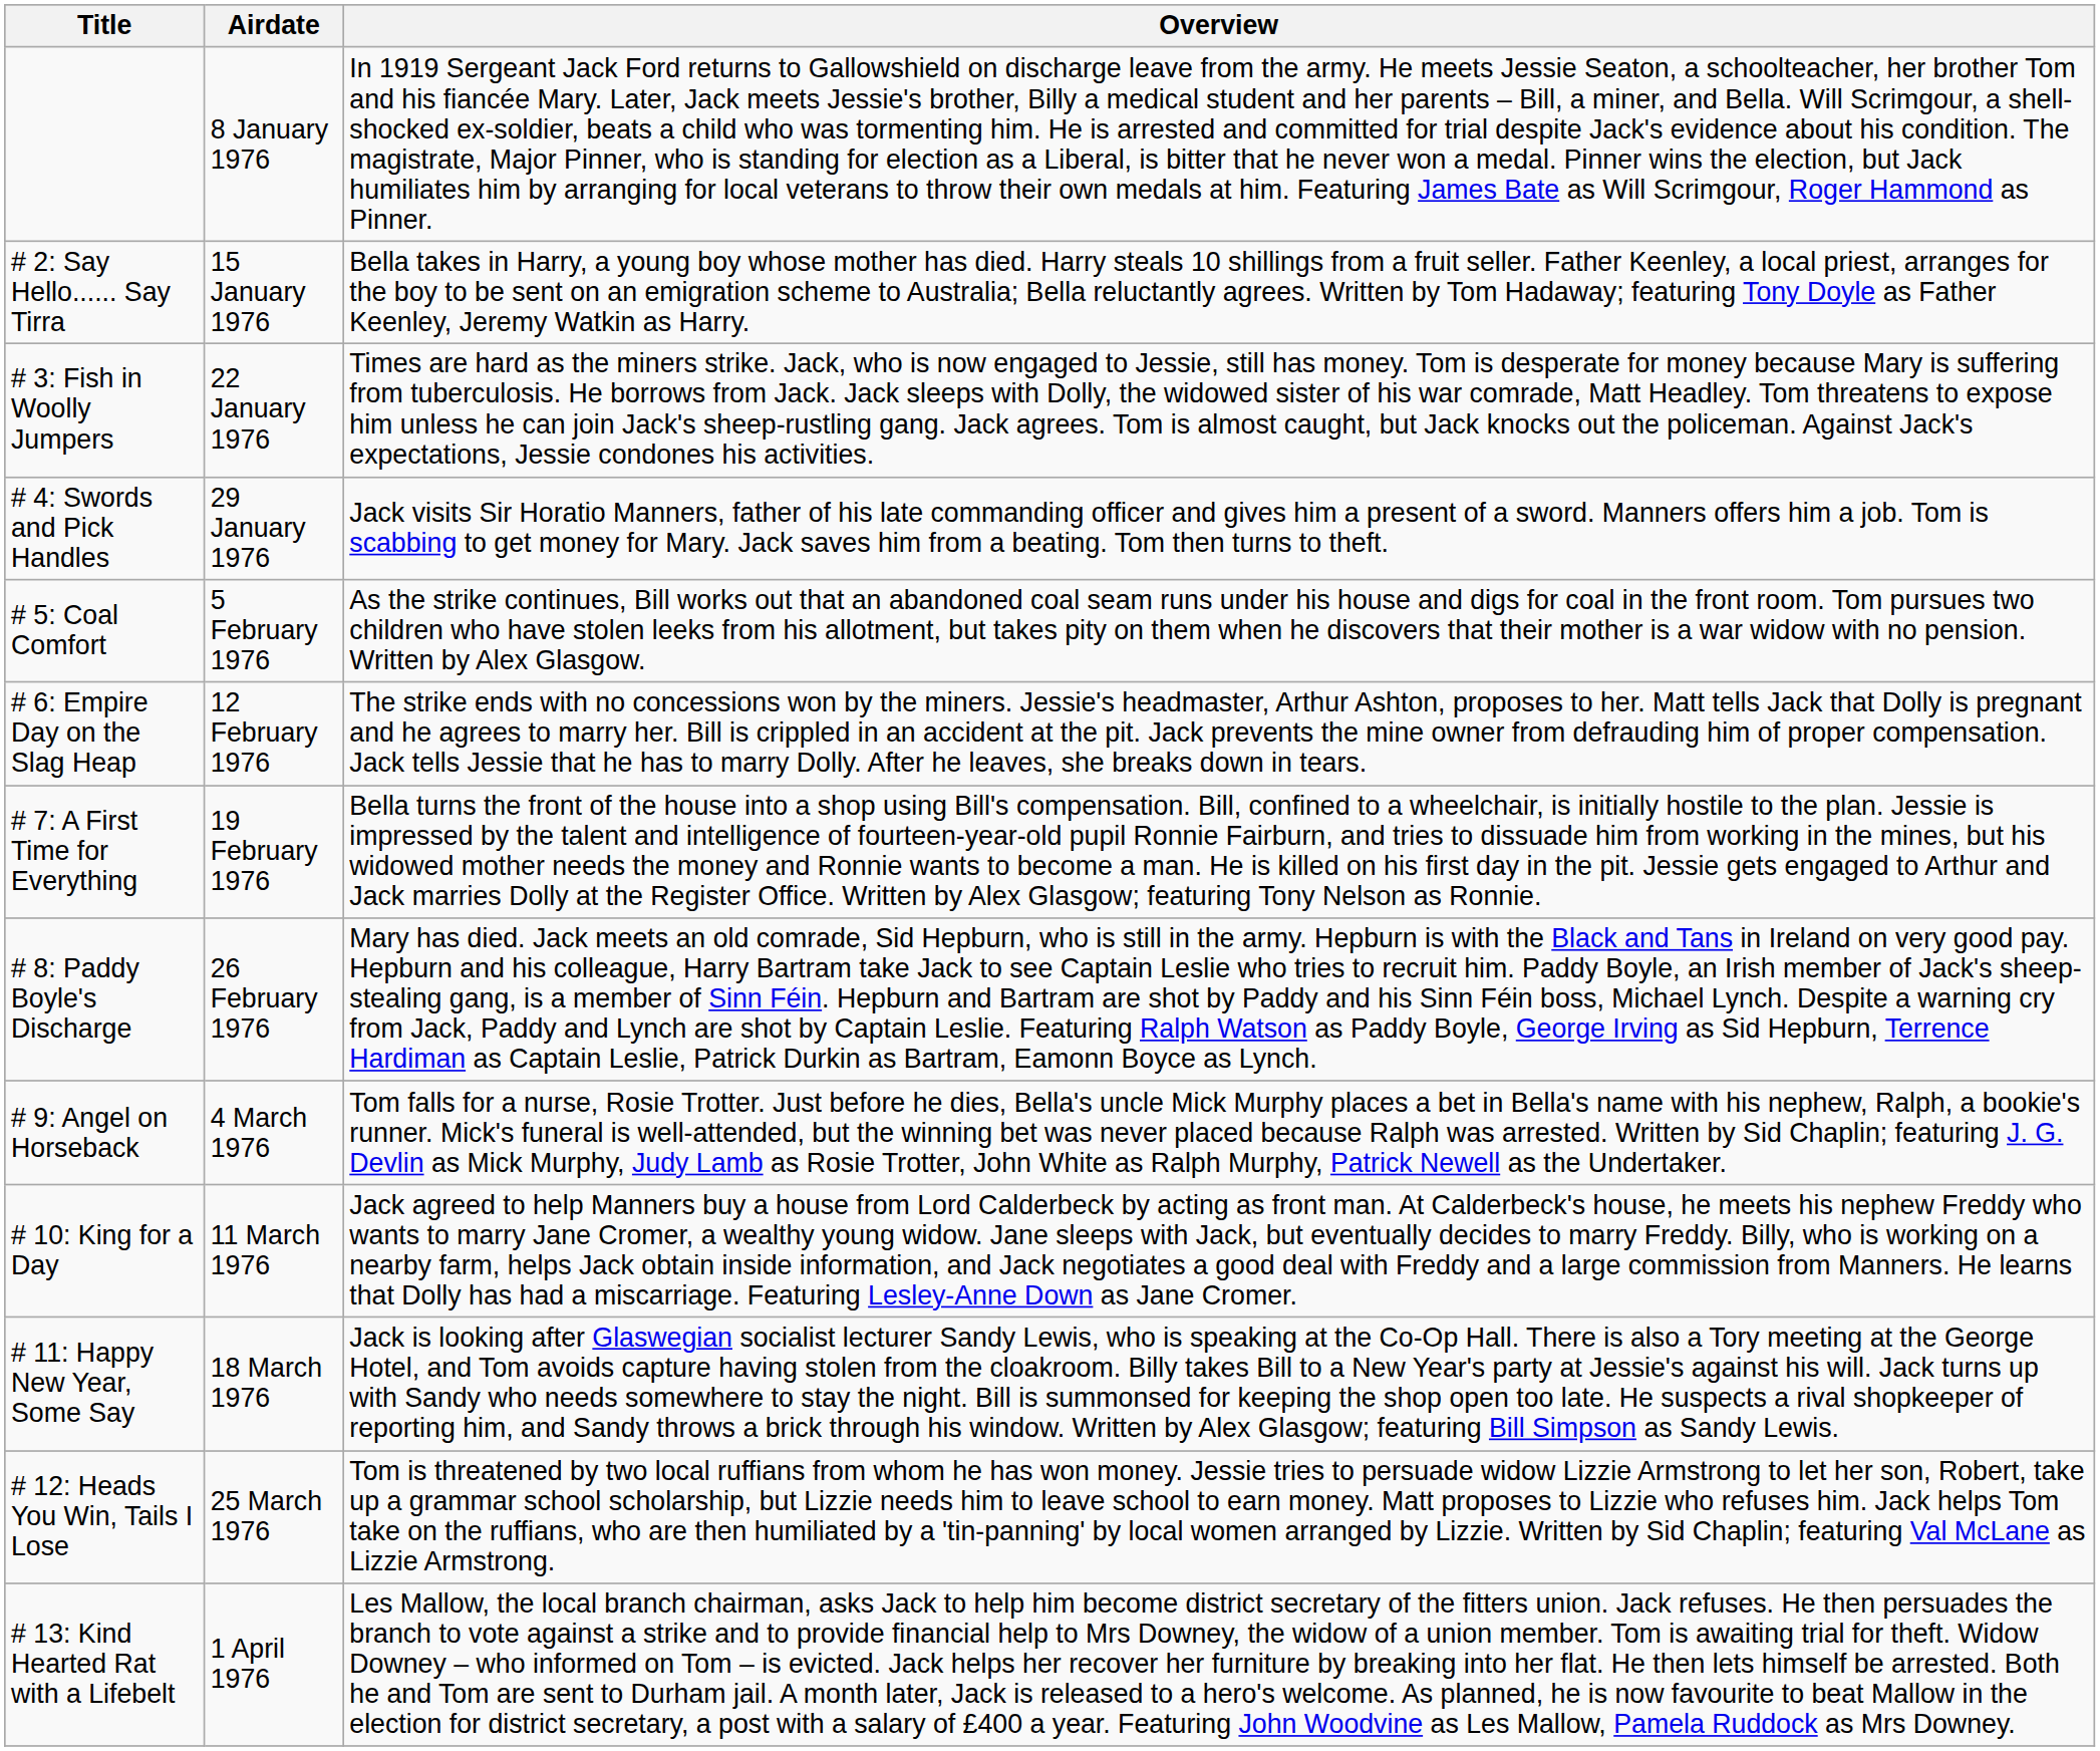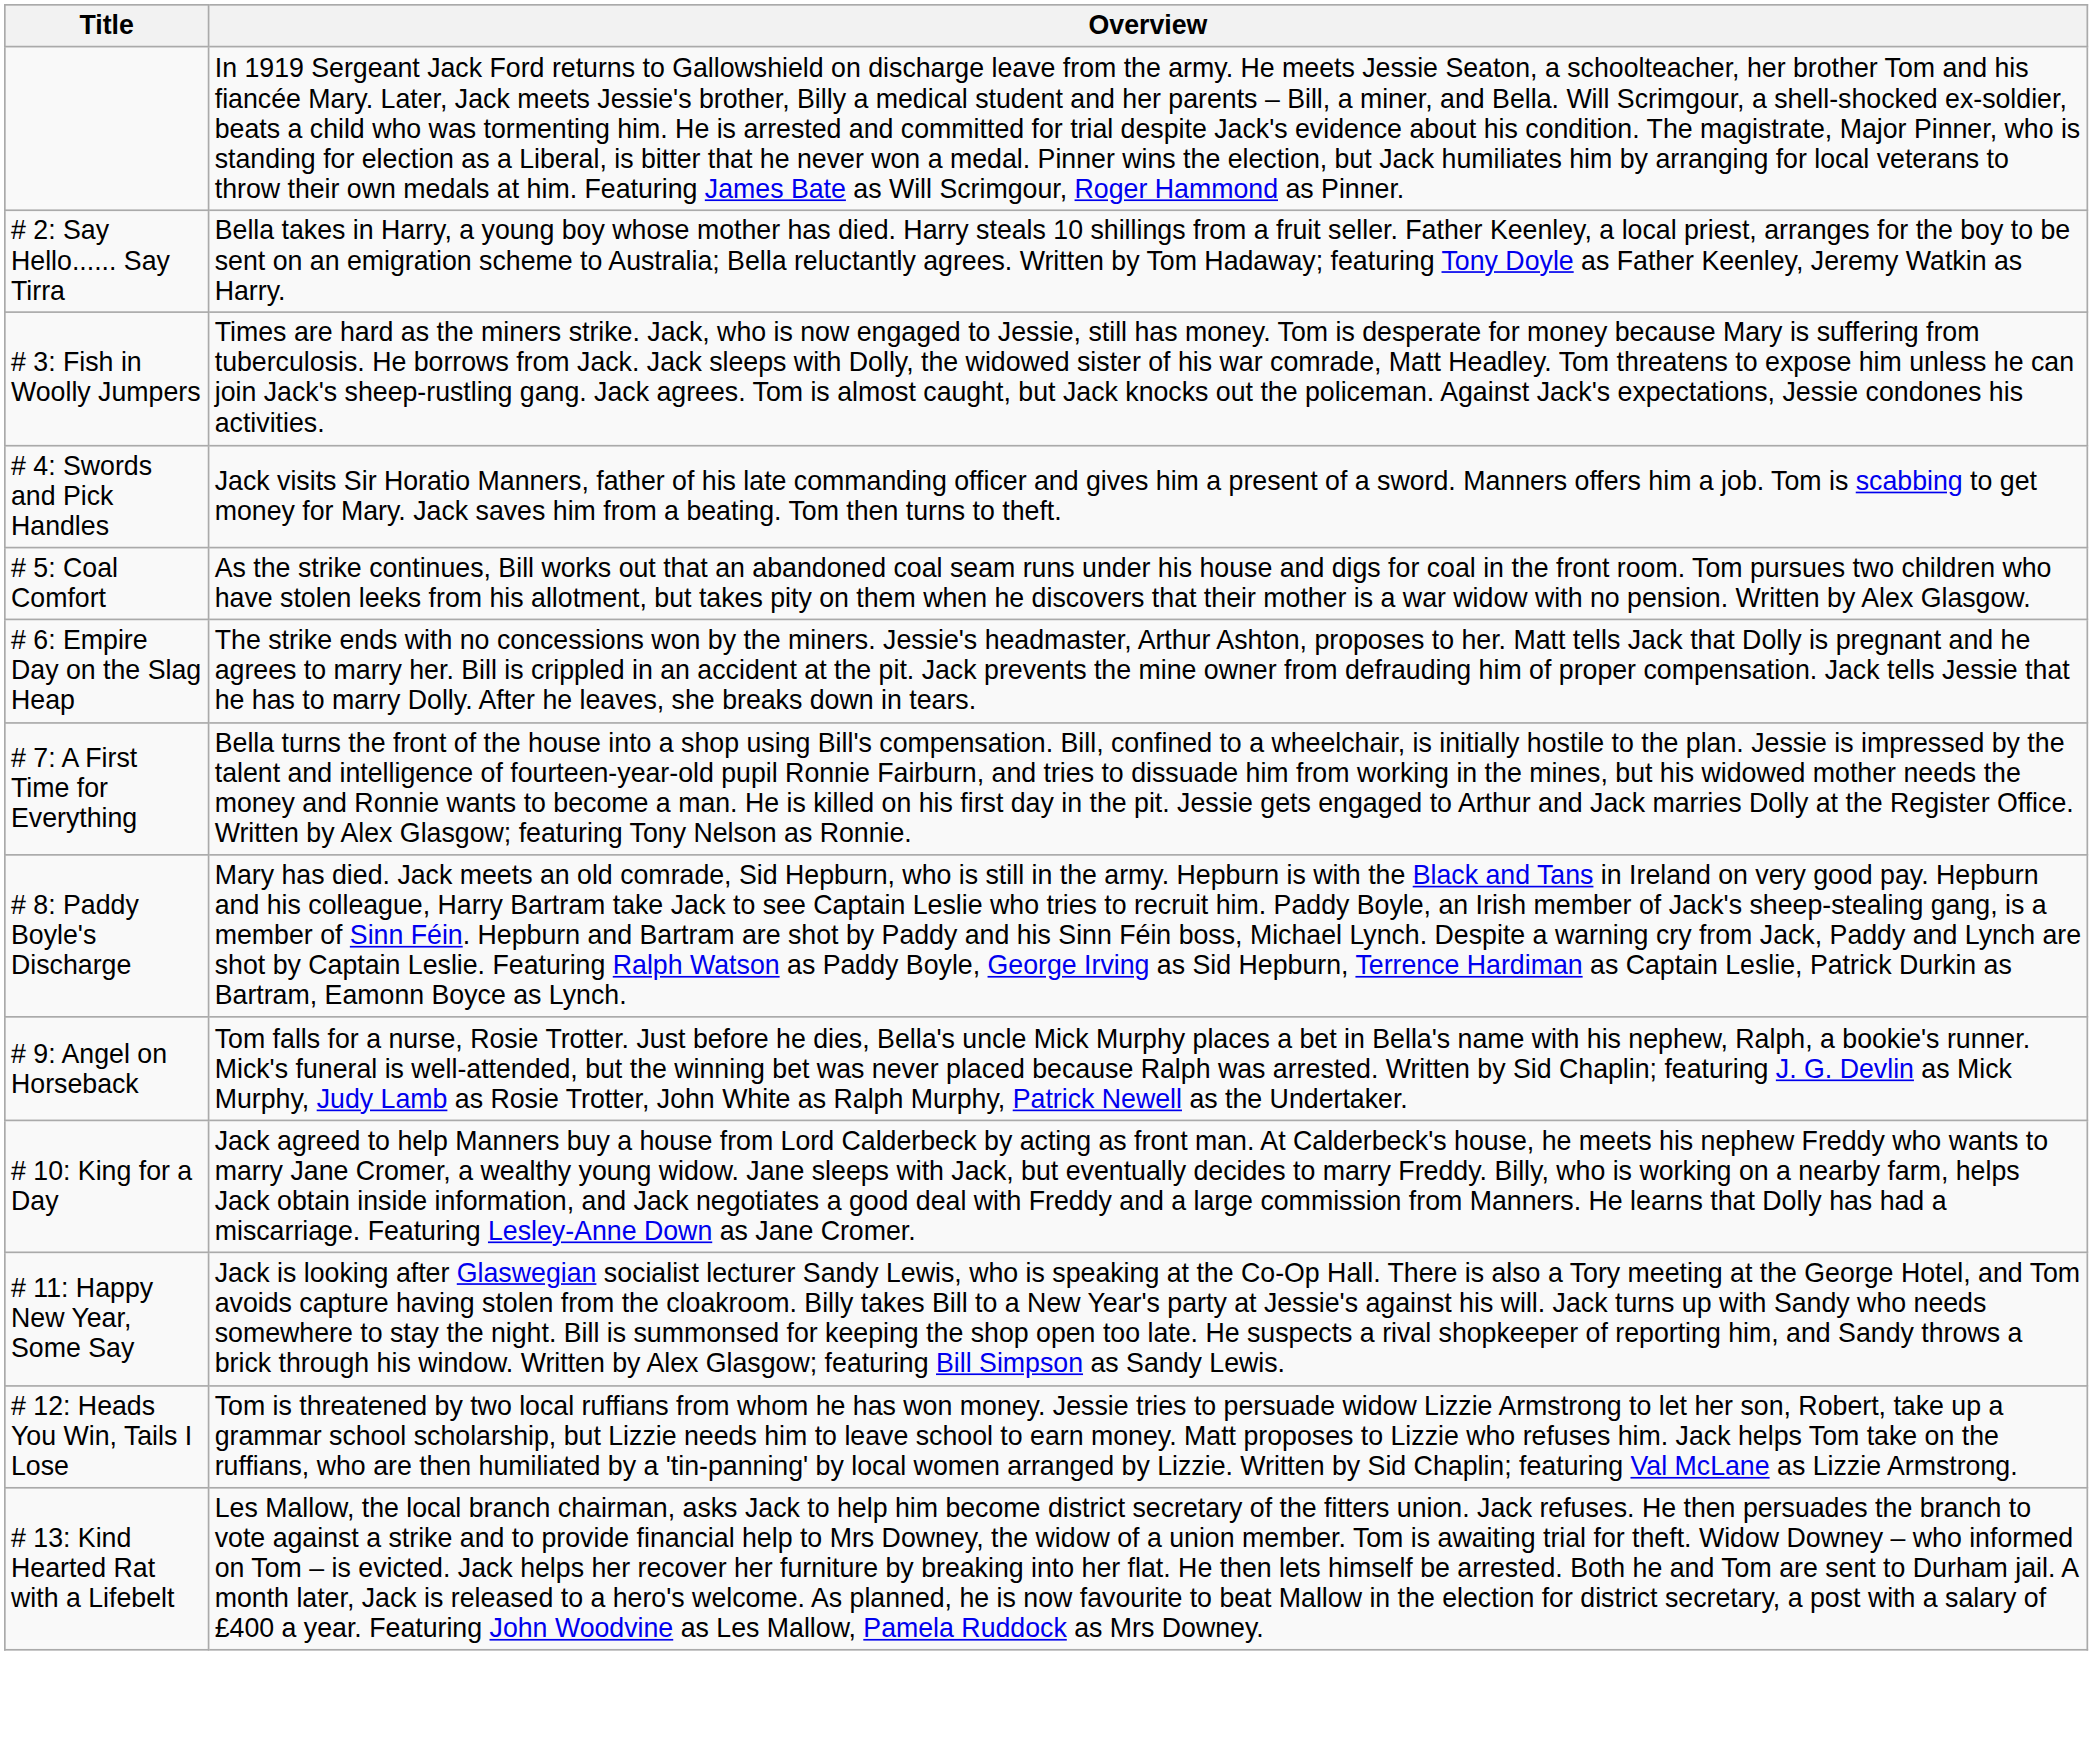 <table class="wikitable" style="font-size: 100%;">
 <tr style="background:#EFEFEF">
 <th>Title</th>
-<th><strong>Airdate</strong></th>
 <th><strong>Overview</strong></th>
 </tr>
 <tr>
 <td></td>
-<td>8 January 1976</td>
 <td>In 1919 Sergeant Jack Ford returns to Gallowshield on discharge leave from the army.  He meets Jessie Seaton, a schoolteacher, her brother Tom and his fiancée Mary. Later, Jack meets Jessie's brother, Billy a medical student and her parents – Bill, a miner, and Bella. Will Scrimgour, a shell-shocked ex-soldier, beats a child who was tormenting him.  He is arrested and committed for trial despite Jack's evidence about his condition. The magistrate, Major Pinner, who is standing for election as a Liberal, is bitter that he never won a medal. Pinner wins the election, but Jack humiliates him by arranging for local veterans to throw their own medals at him. Featuring <a href='#'>James Bate</a> as Will Scrimgour, <a href='#'>Roger Hammond</a> as Pinner.</td>
 </tr>
 <tr>
 <td># 2: Say Hello...... Say Tirra</td>
-<td>15 January 1976</td>
 <td>Bella takes in Harry, a young boy whose mother has died. Harry steals 10 shillings from a fruit seller.  Father Keenley, a local priest, arranges for the boy to be sent on an emigration scheme to Australia; Bella reluctantly agrees. Written by Tom Hadaway; featuring <a href='#'>Tony Doyle</a> as Father Keenley, Jeremy Watkin as Harry.</td>
 </tr>
 <tr>
 <td># 3: Fish in Woolly Jumpers</td>
-<td>22 January 1976</td>
 <td>Times are hard as the miners strike. Jack, who is now engaged to Jessie, still has money.  Tom is desperate for money because Mary is suffering from tuberculosis. He borrows from Jack. Jack sleeps with Dolly, the widowed sister of his war comrade, Matt Headley. Tom threatens to expose him unless he can join Jack's sheep-rustling gang. Jack agrees. Tom is almost caught, but Jack knocks out the policeman.  Against Jack's expectations, Jessie condones his activities.</td>
 </tr>
 <tr>
 <td># 4: Swords and Pick Handles</td>
-<td>29 January 1976</td>
 <td>Jack visits Sir Horatio Manners, father of his late commanding officer and gives him a present of a sword. Manners offers him a job. Tom is <a href='#'>scabbing</a> to get money for Mary. Jack saves him from a beating. Tom then turns to theft.</td>
 </tr>
 <tr>
 <td># 5: Coal Comfort</td>
-<td>5 February 1976</td>
 <td>As the strike continues, Bill works out that an abandoned coal seam runs under his house and digs for coal in the front room. Tom pursues two children who have stolen leeks from his allotment, but takes pity on them when he discovers that their mother is a war widow with no pension. Written by Alex Glasgow.</td>
 </tr>
 <tr>
 <td># 6: Empire Day on the Slag Heap</td>
-<td>12 February 1976</td>
 <td>The strike ends with no concessions won by the miners. Jessie's headmaster, Arthur Ashton, proposes to her. Matt tells Jack that Dolly is pregnant and he agrees to marry her. Bill is crippled in an accident at the pit. Jack prevents the mine owner from defrauding him of proper compensation. Jack tells Jessie that he has to marry Dolly.  After he leaves, she breaks down in tears.</td>
 </tr>
 <tr>
 <td># 7: A First Time for Everything</td>
-<td>19 February 1976</td>
 <td>Bella turns the front of the house into a shop using Bill's compensation. Bill, confined to a wheelchair, is initially hostile to the plan. Jessie is impressed by the talent and intelligence of fourteen-year-old pupil Ronnie Fairburn, and tries to dissuade him from working in the mines, but his widowed mother needs the money and Ronnie wants to become a man.  He is killed on his first day in the pit. Jessie gets engaged to Arthur and Jack marries Dolly at the Register Office. Written by Alex Glasgow; featuring Tony Nelson as Ronnie.</td>
 </tr>
 <tr>
 <td># 8: Paddy Boyle's Discharge</td>
-<td>26 February 1976</td>
 <td>Mary has died. Jack meets an old comrade, Sid Hepburn, who is still in the army. Hepburn is with the <a href='#'>Black and Tans</a> in Ireland on very good pay.  Hepburn and his colleague, Harry Bartram take Jack to see Captain Leslie who tries to recruit him. Paddy Boyle, an Irish member of Jack's sheep-stealing gang, is a member of <a href='#'>Sinn Féin</a>. Hepburn and Bartram are shot by Paddy and his Sinn Féin boss, Michael Lynch.  Despite a warning cry from Jack, Paddy and Lynch are shot by Captain Leslie. Featuring <a href='#'>Ralph Watson</a> as Paddy Boyle, <a href='#'>George Irving</a> as Sid Hepburn, <a href='#'>Terrence Hardiman</a> as Captain Leslie, Patrick Durkin as Bartram, Eamonn Boyce as Lynch.</td>
 </tr>
 <tr>
 <td># 9: Angel on Horseback</td>
-<td>4 March 1976</td>
 <td>Tom falls for a nurse, Rosie Trotter. Just before he dies, Bella's uncle Mick Murphy places a bet in Bella's name with his nephew, Ralph, a bookie's runner.  Mick's funeral is well-attended, but the winning bet was never placed because Ralph was arrested. Written by Sid Chaplin; featuring <a href='#'>J. G. Devlin</a> as Mick Murphy, <a href='#'>Judy Lamb</a> as Rosie Trotter, John White as Ralph Murphy, <a href='#'>Patrick Newell</a> as the Undertaker.</td>
 </tr>
 <tr>
 <td># 10: King for a Day</td>
-<td>11 March 1976</td>
 <td>Jack agreed to help Manners buy a house from Lord Calderbeck by acting as front man. At Calderbeck's house, he meets his nephew Freddy who wants to marry Jane Cromer, a wealthy young widow. Jane sleeps with Jack, but eventually decides to marry Freddy. Billy, who is working on a nearby farm, helps Jack obtain inside information, and Jack negotiates a good deal with Freddy and a large commission from Manners. He learns that Dolly has had a miscarriage. Featuring <a href='#'>Lesley-Anne Down</a> as Jane Cromer.</td>
 </tr>
 <tr>
 <td># 11: Happy New Year, Some Say</td>
-<td>18 March 1976</td>
 <td>Jack is looking after <a href='#'>Glaswegian</a> socialist lecturer Sandy Lewis, who is speaking at the Co-Op Hall. There is also a Tory meeting at the George Hotel, and Tom avoids capture having stolen from the cloakroom. Billy takes Bill to a New Year's party at Jessie's against his will.  Jack turns up with Sandy who needs somewhere to stay the night.  Bill is summonsed for keeping the shop open too late.  He suspects a rival shopkeeper of reporting him, and Sandy throws a brick through his window. Written by Alex Glasgow; featuring <a href='#'>Bill Simpson</a> as Sandy Lewis.</td>
 </tr>
 <tr>
 <td># 12: Heads You Win, Tails I Lose</td>
-<td>25 March 1976</td>
 <td>Tom is threatened by two local ruffians from whom he has won money. Jessie tries to persuade widow Lizzie Armstrong to let her son, Robert, take up a grammar school scholarship, but Lizzie needs him to leave school to earn money. Matt proposes to Lizzie who refuses him. Jack helps Tom take on the ruffians, who are then humiliated by a 'tin-panning' by local women arranged by Lizzie. Written by Sid Chaplin; featuring <a href='#'>Val McLane</a> as Lizzie Armstrong.</td>
 </tr>
 <tr>
 <td># 13: Kind Hearted Rat with a Lifebelt</td>
-<td>1 April 1976</td>
 <td>Les Mallow, the local branch chairman, asks Jack to help him become district secretary of the fitters union.  Jack refuses.  He then persuades the branch to vote against a strike and to provide financial help to Mrs Downey, the widow of a union member.  Tom is awaiting trial for theft. Widow Downey – who informed on Tom – is evicted. Jack helps her recover her furniture by breaking into her flat. He then lets himself be arrested. Both he and Tom are sent to Durham jail. A month later, Jack is released to a hero's welcome. As planned, he is now favourite to beat Mallow in the election for district secretary, a post with a salary of £400 a year. Featuring <a href='#'>John Woodvine</a> as Les Mallow, <a href='#'>Pamela Ruddock</a> as Mrs Downey.</td>
 </tr>
 </table>
